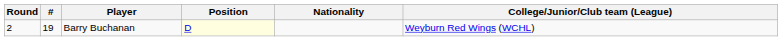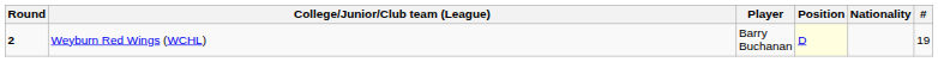 <table class="wikitable">
 <tr>
 <th bgcolor="#DDDDFF" width="2.00%">Round</th>
-<th bgcolor="#DDDDFF" width="2.75%">#</th>
+<th bgcolor="#DDDDFF" width="100.0%">College/Junior/Club team (League)</th>
 <th bgcolor="#DDDDFF" width="16.0%">Player</th>
 <th bgcolor="#DDDDFF" width="12.25%">Position</th>
 <th bgcolor="#DDDDFF" width="17.0%">Nationality</th>
-<th bgcolor="#DDDDFF" width="100.0%">College/Junior/Club team (League)</th>
+<th bgcolor="#DDDDFF" width="2.75%">#</th>
 </tr>
 <tr>
-<td>2</td>
-<td>19</td>
+<td><strong>2</strong></td>
+<td><a href='#'>Weyburn Red Wings</a> (<a href='#'>WCHL</a>)</td>
 <td>Barry Buchanan</td>
 <td style="background: lightyellow;"><a href='#'>D</a></td>
 <td></td>
-<td><a href='#'>Weyburn Red Wings</a> (<a href='#'>WCHL</a>)</td>
+<td>19</td>
 </tr>
 </table>
